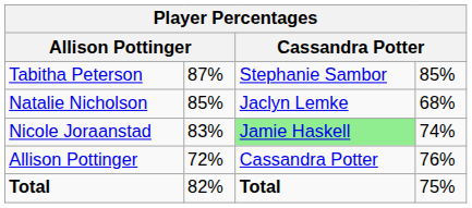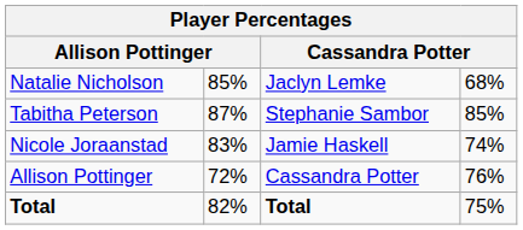 <table class="wikitable">
 <tr>
 <th colspan=4 width=400>Player Percentages</th>
 </tr>
 <tr>
 <th colspan=2 width=200> Allison Pottinger</th>
 <th colspan=2 width=200> Cassandra Potter</th>
 </tr>
 <tr>
+<td><a href='#'>Natalie Nicholson</a></td>
+<td>85%</td>
+<td><a href='#'>Jaclyn Lemke</a></td>
+<td>68%</td>
+</tr>
+<tr>
 <td><a href='#'>Tabitha Peterson</a></td>
 <td>87%</td>
 <td><a href='#'>Stephanie Sambor</a></td>
 <td>85%</td>
 </tr>
 <tr>
-<td><a href='#'>Natalie Nicholson</a></td>
-<td>85%</td>
-<td><a href='#'>Jaclyn Lemke</a></td>
-<td>68%</td>
-</tr>
-<tr>
 <td><a href='#'>Nicole Joraanstad</a></td>
 <td>83%</td>
-<td style="background: lightgreen;"><a href='#'>Jamie Haskell</a></td>
+<td><a href='#'>Jamie Haskell</a></td>
 <td>74%</td>
 </tr>
 <tr>
 <td><a href='#'>Allison Pottinger</a></td>
 <td>72%</td>
 <td><a href='#'>Cassandra Potter</a></td>
 <td>76%</td>
 </tr>
 <tr>
 <td><strong>Total</strong></td>
 <td>82%</td>
 <td><strong>Total</strong></td>
 <td>75%</td>
 </tr>
 </table>
